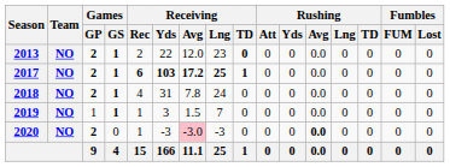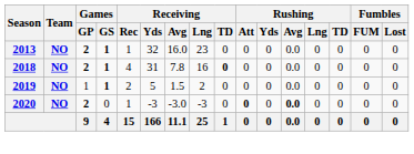 <table class=wikitable style="text-align:center;">
 <tr>
 <th rowspan=2>Season</th>
 <th rowspan=2>Team</th>
 <th colspan=2>Games</th>
 <th colspan=5>Receiving</th>
 <th colspan=5>Rushing</th>
 <th colspan=2>Fumbles</th>
 </tr>
 <tr>
 <th>GP</th>
 <th>GS</th>
 <th>Rec</th>
 <th>Yds</th>
 <th>Avg</th>
 <th>Lng</th>
 <th>TD</th>
 <th>Att</th>
 <th>Yds</th>
 <th>Avg</th>
 <th>Lng</th>
 <th>TD</th>
 <th>FUM</th>
 <th>Lost</th>
 </tr>
 <tr>
 <th><a href='#'>2013</a></th>
 <th><a href='#'>NO</a></th>
 <td><strong>2</strong></td>
 <td><strong>1</strong></td>
-<td>2</td>
-<td>22</td>
-<td>12.0</td>
+<td>1</td>
+<td>32</td>
+<td>16.0</td>
 <td>23</td>
-<td><strong>0</strong></td>
 <td>0</td>
-<td>0</td>
-<td>0.0</td>
-<td>0</td>
-<td>0</td>
-<td>0</td>
-<td>0</td>
-</tr>
-<tr>
-<th><a href='#'>2017</a></th>
-<th><a href='#'>NO</a></th>
-<td><strong>2</strong></td>
-<td><strong>1</strong></td>
-<td><strong>6</strong></td>
-<td><strong>103</strong></td>
-<td><strong>17.2</strong></td>
-<td><strong>25</strong></td>
-<td><strong>1</strong></td>
 <td>0</td>
 <td>0</td>
 <td>0.0</td>
 <td>0</td>
 <td>0</td>
 <td>0</td>
 <td>0</td>
 </tr>
 <tr>
 <th><a href='#'>2018</a></th>
 <th><a href='#'>NO</a></th>
 <td><strong>2</strong></td>
 <td><strong>1</strong></td>
 <td>4</td>
 <td>31</td>
 <td>7.8</td>
-<td>24</td>
-<td>0</td>
+<td>16</td>
+<td><strong>0</strong></td>
 <td>0</td>
 <td>0</td>
 <td>0.0</td>
 <td>0</td>
 <td>0</td>
 <td>0</td>
 <td>0</td>
 </tr>
 <tr>
 <th><a href='#'>2019</a></th>
 <th><a href='#'>NO</a></th>
 <td>1</td>
 <td><strong>1</strong></td>
-<td>1</td>
-<td>3</td>
+<td>2</td>
+<td>5</td>
 <td>1.5</td>
-<td>7</td>
+<td>2</td>
 <td>0</td>
 <td>0</td>
 <td>0</td>
 <td>0.0</td>
 <td>0</td>
 <td>0</td>
 <td>0</td>
 <td>0</td>
 </tr>
 <tr>
 <th><a href='#'>2020</a></th>
 <th><a href='#'>NO</a></th>
 <td><strong>2</strong></td>
 <td>0</td>
 <td>1</td>
 <td>-3</td>
-<td style="background: pink;">-3.0</td>
+<td>-3.0</td>
 <td>-3</td>
 <td>0</td>
-<td>0</td>
+<td><strong>0</strong></td>
 <td>0</td>
 <td><strong>0.0</strong></td>
 <td>0</td>
 <td>0</td>
 <td>0</td>
 <td>0</td>
 </tr>
 <tr>
 <th colspan="2"></th>
 <th>9</th>
 <th>4</th>
 <th>15</th>
 <th>166</th>
 <th>11.1</th>
 <th>25</th>
 <th>1</th>
 <th>0</th>
 <th>0</th>
 <th>0.0</th>
 <th>0</th>
 <th>0</th>
 <th>0</th>
 <th>0</th>
 </tr>
 </table>
